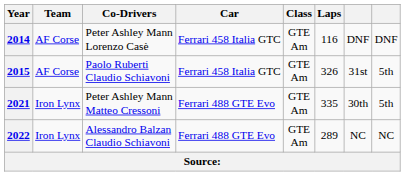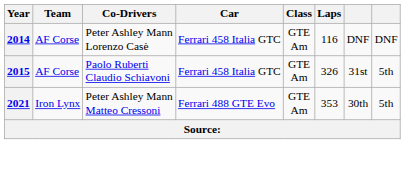 <table class="wikitable" style="text-align:center; font-size:90%">
 <tr>
 <th>Year</th>
 <th>Team</th>
 <th>Co-Drivers</th>
 <th>Car</th>
 <th>Class</th>
 <th>Laps</th>
 <th></th>
 <th></th>
 </tr>
 <tr>
 <th><a href='#'>2014</a></th>
 <td align="left" nowrap> <a href='#'>AF Corse</a></td>
 <td align="left" nowrap> Peter Ashley Mann<br> Lorenzo Casè</td>
 <td align="left" nowrap><a href='#'>Ferrari 458 Italia</a> GTC</td>
 <td nowrap>GTE<br>Am</td>
 <td>116</td>
 <td>DNF</td>
 <td>DNF</td>
 </tr>
 <tr>
 <th><a href='#'>2015</a></th>
 <td align="left" nowrap> <a href='#'>AF Corse</a></td>
 <td align="left" nowrap> <a href='#'>Paolo Ruberti</a><br> <a href='#'>Claudio Schiavoni</a></td>
 <td align="left" nowrap><a href='#'>Ferrari 458 Italia</a> GTC</td>
 <td>GTE<br>Am</td>
 <td>326</td>
 <td>31st</td>
 <td>5th</td>
 </tr>
 <tr>
 <th><a href='#'>2021</a></th>
 <td align="left" nowrap> <a href='#'>Iron Lynx</a></td>
 <td align="left" nowrap> Peter Ashley Mann<br> <a href='#'>Matteo Cressoni</a></td>
 <td align="left" nowrap><a href='#'>Ferrari 488 GTE Evo</a></td>
 <td>GTE<br>Am</td>
-<td>335</td>
+<td>353</td>
 <td>30th</td>
 <td>5th</td>
-</tr>
-<tr>
-<th><a href='#'>2022</a></th>
-<td align="left" nowrap> <a href='#'>Iron Lynx</a></td>
-<td align="left" nowrap> <a href='#'>Alessandro Balzan</a><br> <a href='#'>Claudio Schiavoni</a></td>
-<td align="left" nowrap><a href='#'>Ferrari 488 GTE Evo</a></td>
-<td>GTE<br>Am</td>
-<td>289</td>
-<td>NC</td>
-<td>NC</td>
 </tr>
 <tr>
 <th colspan="8">Source:</th>
 </tr>
 </table>
